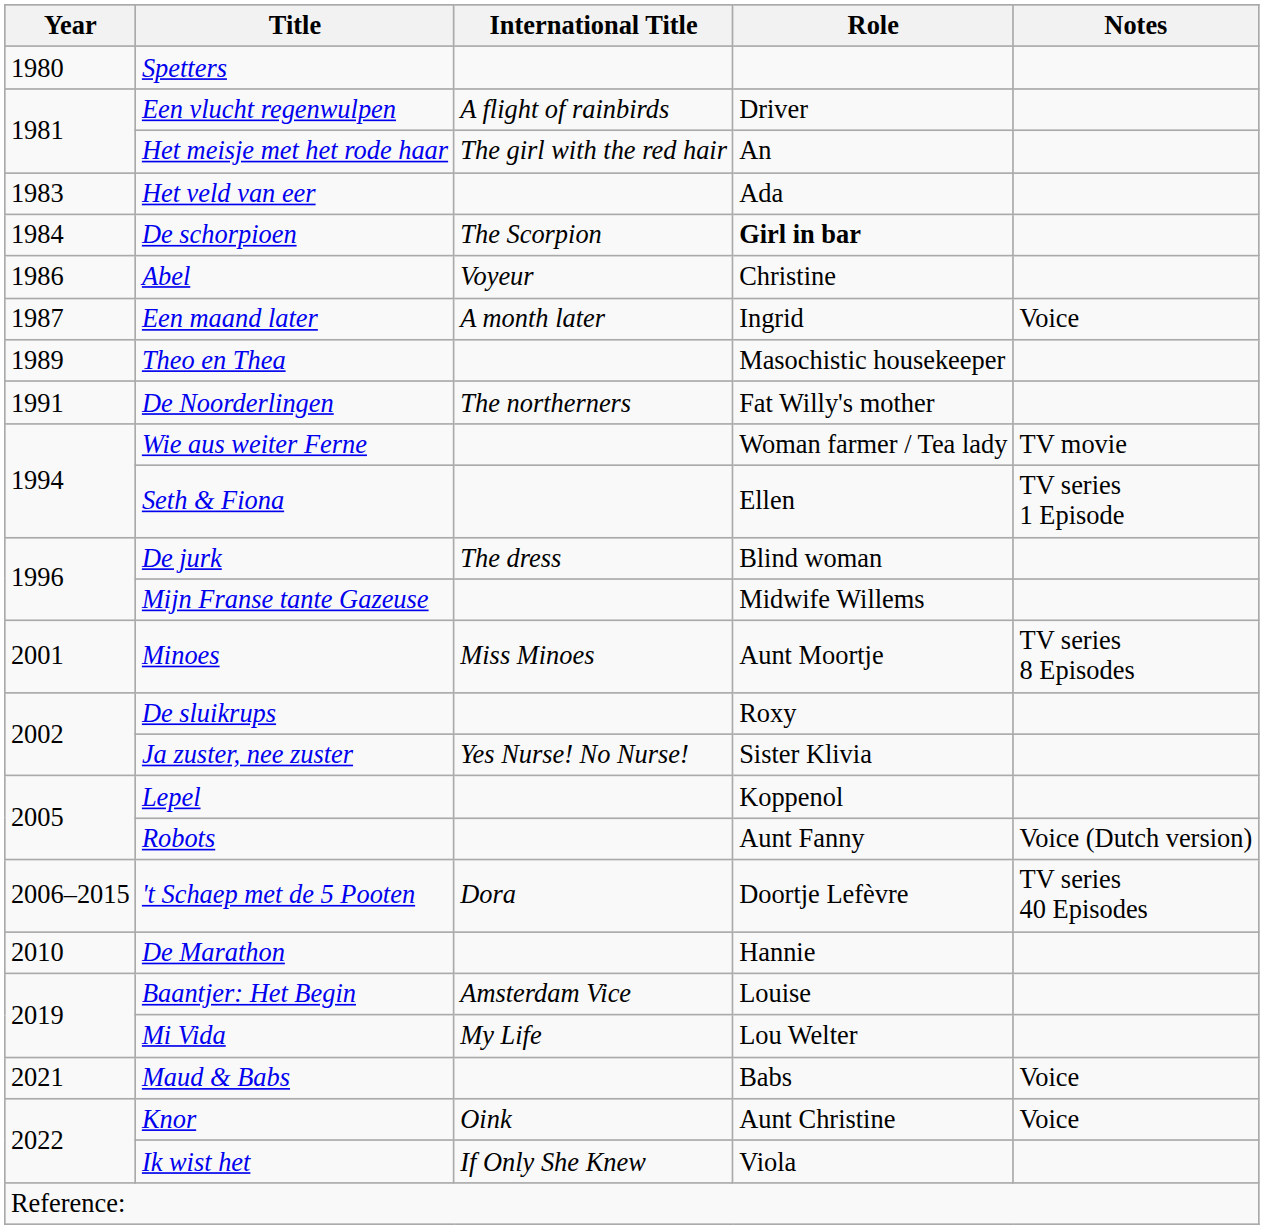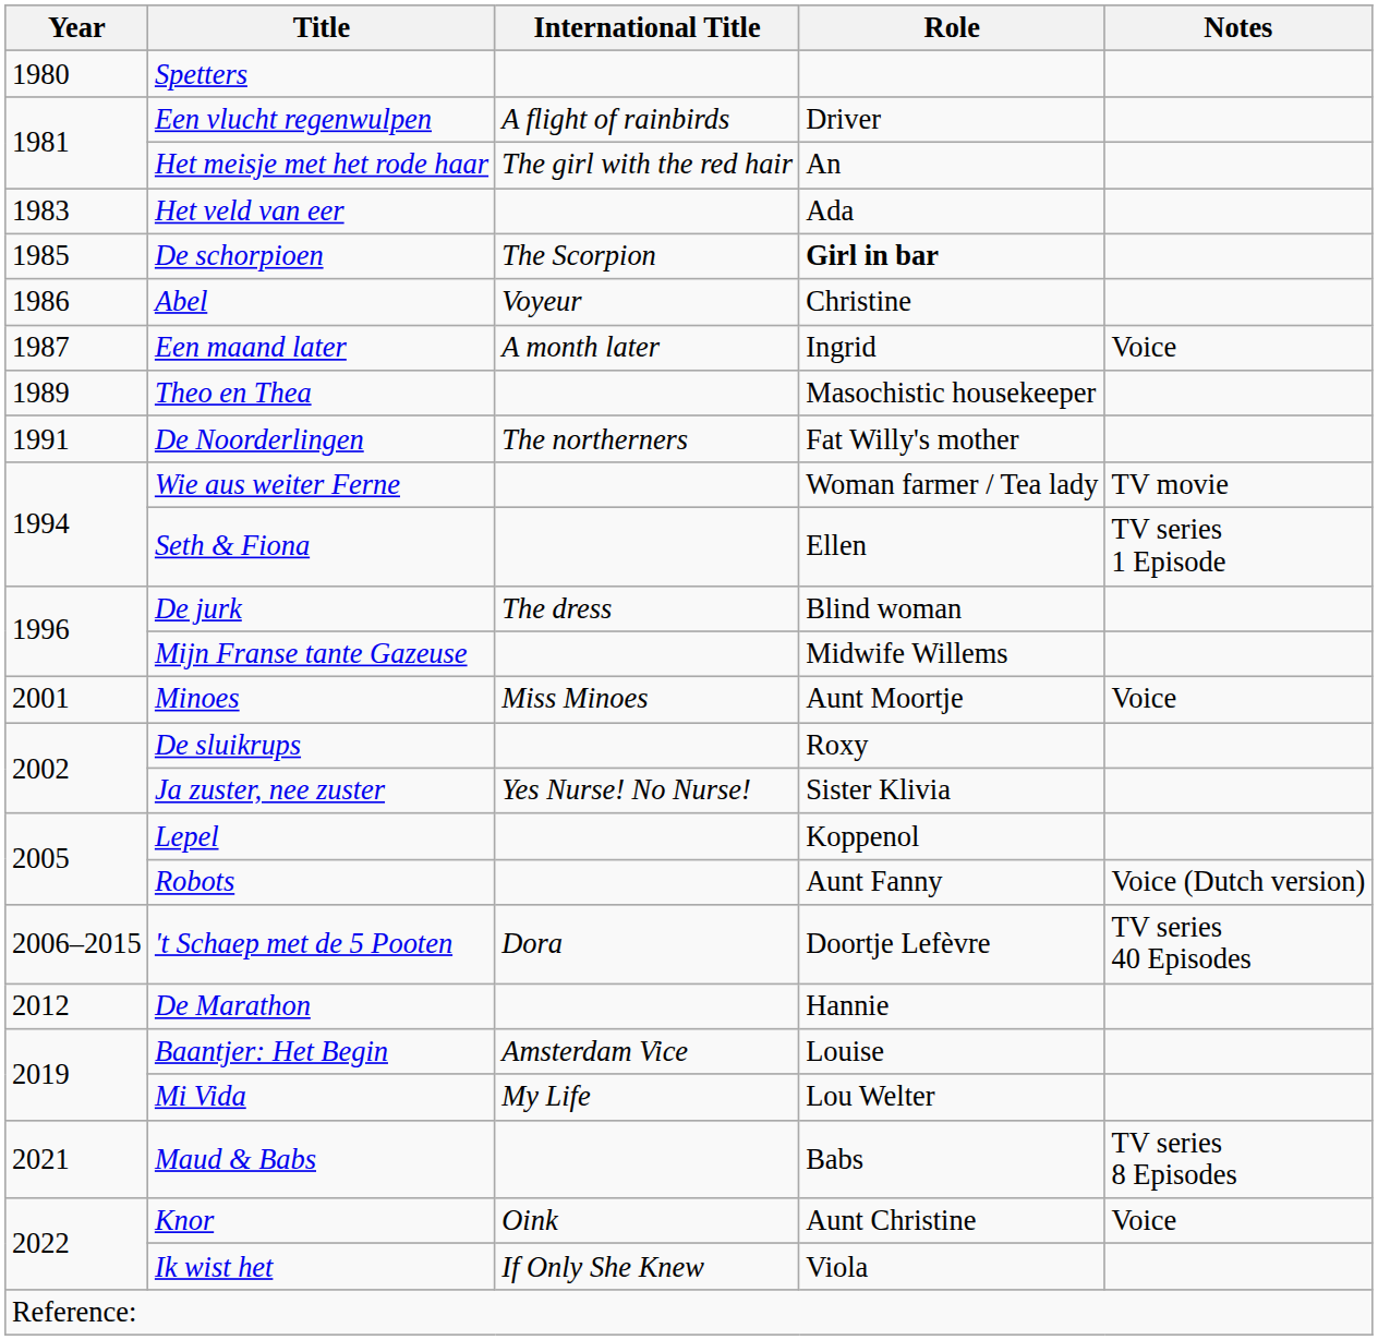 <table class="wikitable">
 <tr bgcolor="#CCCCCC" align="left">
 <th>Year</th>
 <th>Title</th>
 <th>International Title</th>
 <th>Role</th>
 <th>Notes</th>
 </tr>
 <tr>
 <td rowspan="1">1980</td>
 <td><em><a href='#'>Spetters</a></em></td>
 <td></td>
 <td></td>
 <td></td>
 </tr>
 <tr>
 <td rowspan="2">1981</td>
 <td><em><a href='#'>Een vlucht regenwulpen</a></em></td>
 <td><em>A flight of rainbirds</em></td>
 <td>Driver</td>
 <td></td>
 </tr>
 <tr>
 <td><em><a href='#'>Het meisje met het rode haar</a></em></td>
 <td><em>The girl with the red hair</em></td>
 <td>An</td>
 <td></td>
 </tr>
 <tr>
 <td rowspan="1">1983</td>
 <td><em><a href='#'>Het veld van eer</a></em></td>
 <td></td>
 <td>Ada</td>
 <td></td>
 </tr>
 <tr>
-<td rowspan="1">1984</td>
+<td rowspan="1">1985</td>
 <td><em><a href='#'>De schorpioen</a></em></td>
 <td><em>The Scorpion</em></td>
 <td><strong>Girl in bar</strong></td>
 <td></td>
 </tr>
 <tr>
 <td rowspan="1">1986</td>
 <td><em><a href='#'>Abel</a></em></td>
 <td><em>Voyeur</em></td>
 <td>Christine</td>
 <td></td>
 </tr>
 <tr>
 <td rowspan="1">1987</td>
 <td><em><a href='#'>Een maand later</a></em></td>
 <td><em>A month later</em></td>
 <td>Ingrid</td>
 <td>Voice</td>
 </tr>
 <tr>
 <td rowspan="1">1989</td>
 <td><em><a href='#'>Theo en Thea</a></em></td>
 <td></td>
 <td>Masochistic housekeeper</td>
 <td></td>
 </tr>
 <tr>
 <td rowspan="1">1991</td>
 <td><em><a href='#'>De Noorderlingen</a></em></td>
 <td><em>The northerners</em></td>
 <td>Fat Willy's mother</td>
 <td></td>
 </tr>
 <tr>
 <td rowspan="2">1994</td>
 <td><em><a href='#'>Wie aus weiter Ferne</a></em></td>
 <td></td>
 <td>Woman farmer / Tea lady</td>
 <td>TV movie</td>
 </tr>
 <tr>
 <td><em><a href='#'>Seth & Fiona</a></em></td>
 <td></td>
 <td>Ellen</td>
 <td>TV series<br>1 Episode</td>
 </tr>
 <tr>
 <td rowspan="2">1996</td>
 <td><em><a href='#'>De jurk</a></em></td>
 <td><em>The dress</em></td>
 <td>Blind woman</td>
 <td></td>
 </tr>
 <tr>
 <td><em><a href='#'>Mijn Franse tante Gazeuse</a></em></td>
 <td></td>
 <td>Midwife Willems</td>
 <td></td>
 </tr>
 <tr>
 <td rowspan="1">2001</td>
 <td><em><a href='#'>Minoes</a></em></td>
 <td><em>Miss Minoes</em></td>
 <td>Aunt Moortje</td>
-<td>TV series<br>8 Episodes</td>
+<td>Voice</td>
 </tr>
 <tr>
 <td rowspan="2">2002</td>
 <td><em><a href='#'>De sluikrups</a></em></td>
 <td></td>
 <td>Roxy</td>
 <td></td>
 </tr>
 <tr>
 <td><em><a href='#'>Ja zuster, nee zuster</a></em></td>
 <td><em>Yes Nurse! No Nurse!</em></td>
 <td>Sister Klivia</td>
 <td></td>
 </tr>
 <tr>
 <td rowspan="2">2005</td>
 <td><em><a href='#'>Lepel</a></em></td>
 <td></td>
 <td>Koppenol</td>
 <td></td>
 </tr>
 <tr>
 <td><em><a href='#'>Robots</a></em></td>
 <td></td>
 <td>Aunt Fanny</td>
 <td>Voice (Dutch version)</td>
 </tr>
 <tr>
 <td rowspan="1">2006–2015</td>
 <td><em><a href='#'>'t Schaep met de 5 Pooten</a></em></td>
 <td><em>Dora</em></td>
 <td>Doortje Lefèvre</td>
 <td>TV series<br>40 Episodes</td>
 </tr>
 <tr>
-<td rowspan="1">2010</td>
+<td rowspan="1">2012</td>
 <td><em><a href='#'>De Marathon</a></em></td>
 <td></td>
 <td>Hannie</td>
 <td></td>
 </tr>
 <tr>
 <td rowspan="2">2019</td>
 <td><em><a href='#'>Baantjer: Het Begin</a></em></td>
 <td><em>Amsterdam Vice</em></td>
 <td>Louise</td>
 <td></td>
 </tr>
 <tr>
 <td><em><a href='#'>Mi Vida</a></em></td>
 <td><em>My Life</em></td>
 <td>Lou Welter</td>
 <td></td>
 </tr>
 <tr>
 <td rowspan="1">2021</td>
 <td><em><a href='#'>Maud & Babs</a></em></td>
 <td></td>
 <td>Babs</td>
-<td>Voice</td>
+<td>TV series<br>8 Episodes</td>
 </tr>
 <tr>
 <td rowspan="2">2022</td>
 <td><em><a href='#'>Knor</a></em></td>
 <td><em>Oink</em></td>
 <td>Aunt Christine</td>
 <td>Voice</td>
 </tr>
 <tr>
 <td><em><a href='#'>Ik wist het</a></em></td>
 <td><em>If Only She Knew</em></td>
 <td>Viola</td>
 <td></td>
 </tr>
 <tr>
 <td colspan="5" style="text-align: left">Reference:</td>
 </tr>
 </table>
